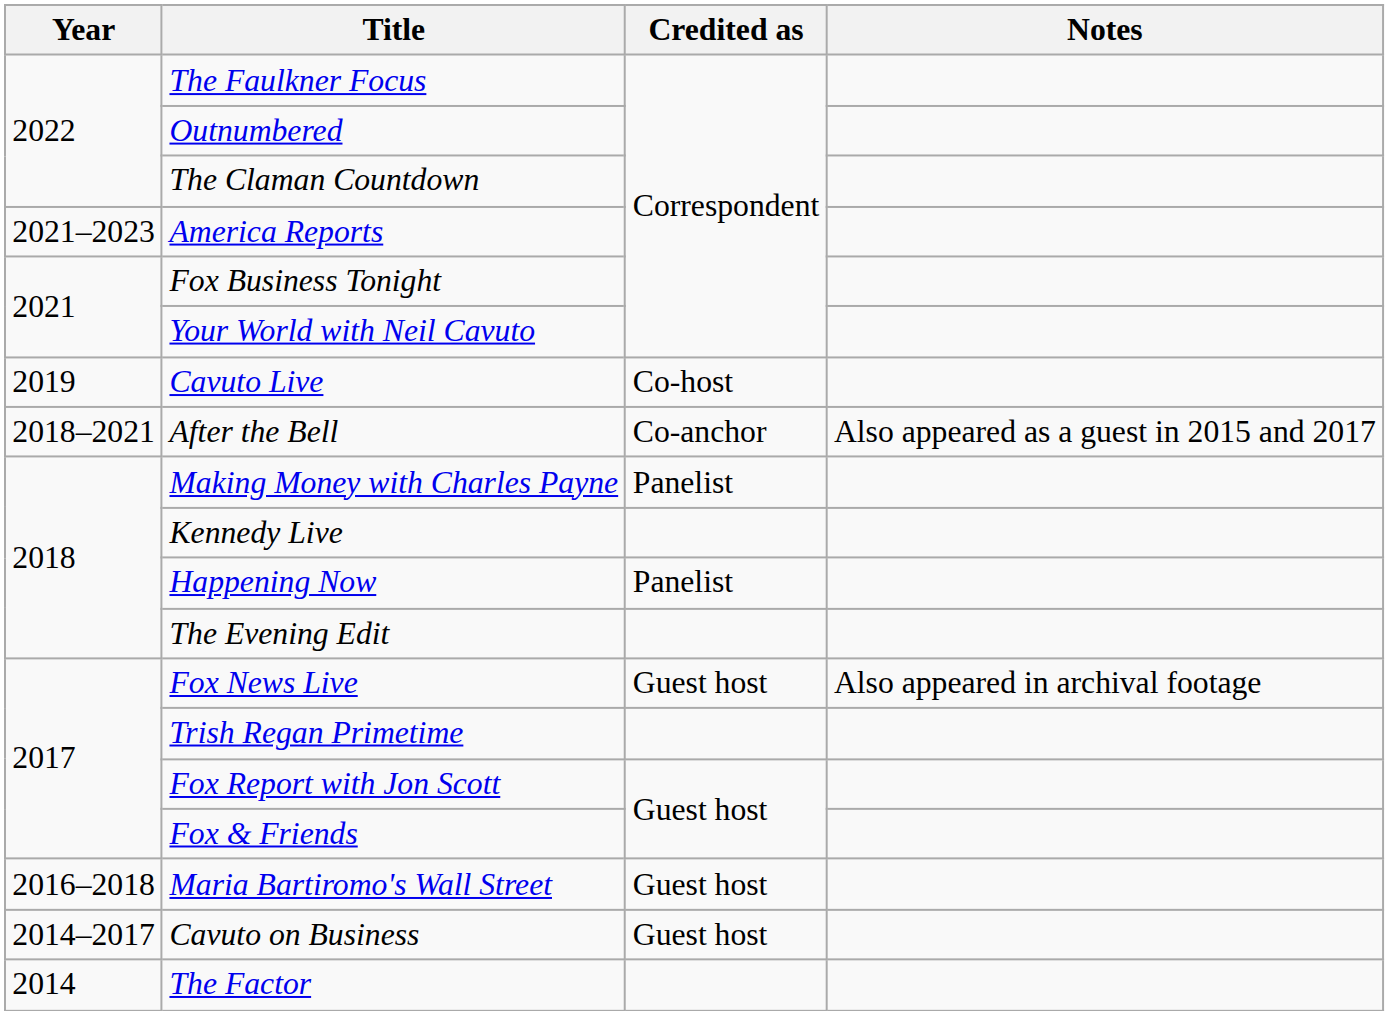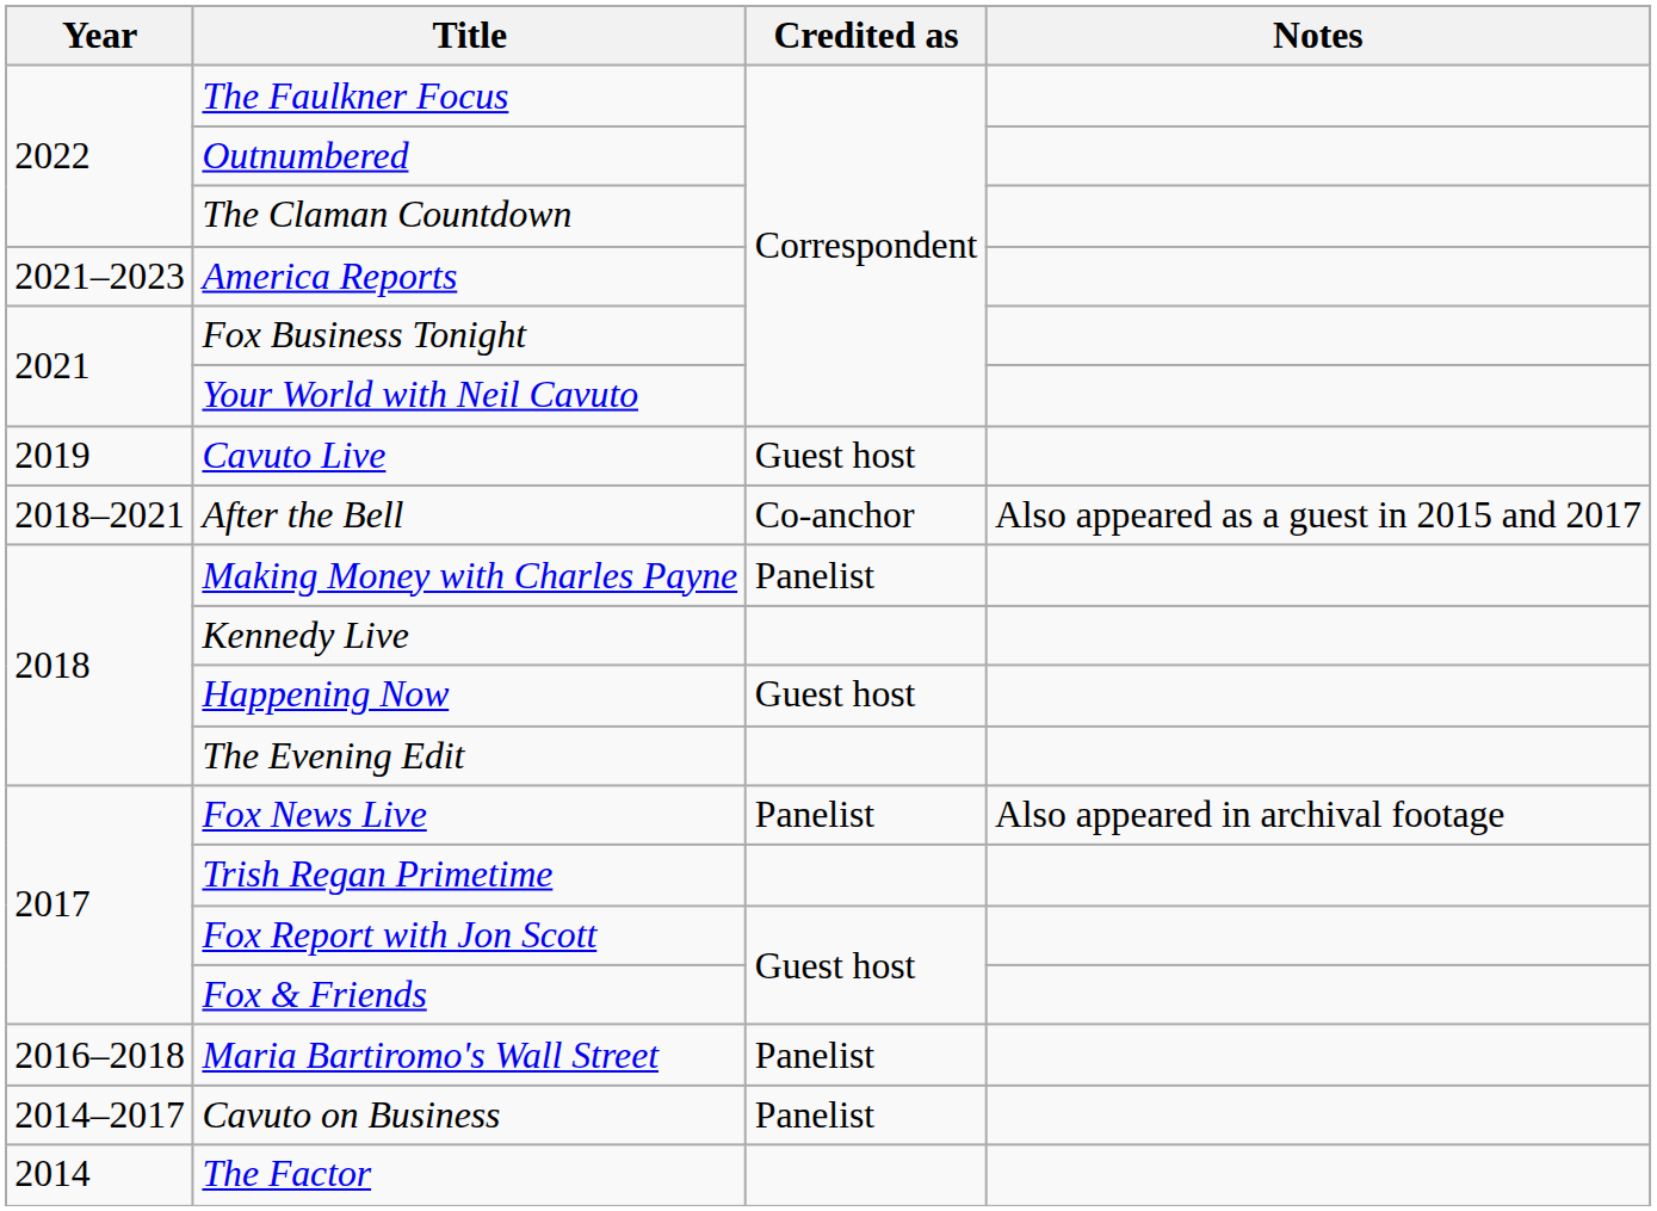 <table class="wikitable">
 <tr>
 <th>Year</th>
 <th>Title</th>
 <th>Credited as</th>
 <th>Notes</th>
 </tr>
 <tr>
 <td rowspan="3">2022</td>
 <td><em><a href='#'>The Faulkner Focus</a></em></td>
 <td rowspan="6">Correspondent</td>
 <td></td>
 </tr>
 <tr>
 <td><a href='#'><em>Outnumbered</em></a></td>
 <td></td>
 </tr>
 <tr>
 <td><em>The Claman Countdown</em></td>
 <td></td>
 </tr>
 <tr>
 <td>2021–2023</td>
 <td><em><a href='#'>America Reports</a></em></td>
 <td></td>
 </tr>
 <tr>
 <td rowspan="2">2021</td>
 <td><em>Fox Business Tonight</em></td>
 <td></td>
 </tr>
 <tr>
 <td><em><a href='#'>Your World with Neil Cavuto</a></em></td>
 <td></td>
 </tr>
 <tr>
 <td>2019</td>
 <td><em><a href='#'>Cavuto Live</a></em></td>
-<td>Co-host</td>
+<td>Guest host</td>
 <td></td>
 </tr>
 <tr>
 <td>2018–2021</td>
 <td><em>After the Bell</em></td>
 <td>Co-anchor</td>
 <td>Also appeared as a guest in 2015 and 2017</td>
 </tr>
 <tr>
 <td rowspan="4">2018</td>
 <td><a href='#'><em>Making Money with Charles Payne</em></a></td>
 <td>Panelist</td>
 <td></td>
 </tr>
 <tr>
 <td><em>Kennedy Live</em></td>
 <td></td>
 <td></td>
 </tr>
 <tr>
 <td><em><a href='#'>Happening Now</a></em></td>
-<td>Panelist</td>
+<td>Guest host</td>
 <td></td>
 </tr>
 <tr>
 <td><em>The Evening Edit</em></td>
 <td></td>
 <td></td>
 </tr>
 <tr>
 <td rowspan="4">2017</td>
 <td><em><a href='#'>Fox News Live</a></em></td>
-<td>Guest host</td>
+<td>Panelist</td>
 <td>Also appeared in archival footage</td>
 </tr>
 <tr>
 <td><a href='#'><em>Trish Regan Primetime</em></a></td>
 <td></td>
 <td></td>
 </tr>
 <tr>
 <td><em><a href='#'>Fox Report with Jon Scott</a></em></td>
 <td rowspan="2">Guest host</td>
 <td></td>
 </tr>
 <tr>
 <td><em><a href='#'>Fox & Friends</a></em></td>
 <td></td>
 </tr>
 <tr>
 <td>2016–2018</td>
 <td><em><a href='#'>Maria Bartiromo's Wall Street</a></em></td>
-<td>Guest host</td>
+<td>Panelist</td>
 <td></td>
 </tr>
 <tr>
 <td>2014–2017</td>
 <td><em>Cavuto on Business</em></td>
-<td>Guest host</td>
+<td>Panelist</td>
 <td></td>
 </tr>
 <tr>
 <td>2014</td>
 <td><em><a href='#'>The Factor</a></em></td>
 <td></td>
 <td></td>
 </tr>
 </table>
